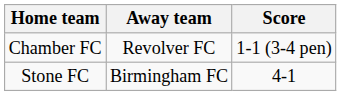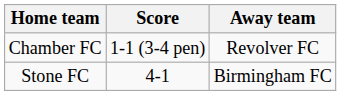 <table class="wikitable" style="text-align: center">
 <tr>
 <th>Home team</th>
+<th>Score</th>
 <th>Away team</th>
-<th>Score</th>
 </tr>
 <tr>
 <td>Chamber FC</td>
+<td>1-1 (3-4 pen)</td>
 <td>Revolver FC</td>
-<td>1-1 (3-4 pen)</td>
 </tr>
 <tr>
 <td>Stone FC</td>
+<td>4-1</td>
 <td>Birmingham FC</td>
-<td>4-1</td>
 </tr>
 </table>
